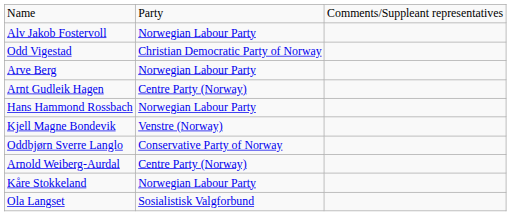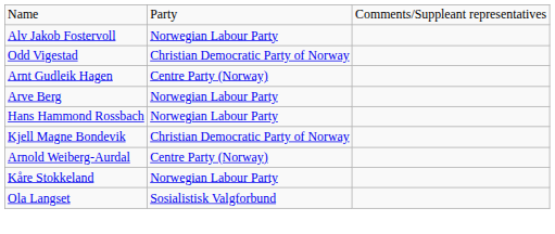 <table class="wikitable">
 <tr>
 <td>Name</td>
 <td>Party</td>
 <td>Comments/Suppleant representatives</td>
 </tr>
 <tr>
 <td><a href='#'>Alv Jakob Fostervoll</a></td>
 <td><a href='#'>Norwegian Labour Party</a></td>
 <td></td>
 </tr>
 <tr>
 <td><a href='#'>Odd Vigestad</a></td>
 <td><a href='#'>Christian Democratic Party of Norway</a></td>
 <td></td>
 </tr>
 <tr>
-<td><a href='#'>Arve Berg</a></td>
-<td><a href='#'>Norwegian Labour Party</a></td>
+<td><a href='#'>Arnt Gudleik Hagen</a></td>
+<td><a href='#'>Centre Party (Norway)</a></td>
 <td></td>
 </tr>
 <tr>
-<td><a href='#'>Arnt Gudleik Hagen</a></td>
-<td><a href='#'>Centre Party (Norway)</a></td>
+<td><a href='#'>Arve Berg</a></td>
+<td><a href='#'>Norwegian Labour Party</a></td>
 <td></td>
 </tr>
 <tr>
 <td><a href='#'>Hans Hammond Rossbach</a></td>
 <td><a href='#'>Norwegian Labour Party</a></td>
 <td></td>
 </tr>
 <tr>
 <td><a href='#'>Kjell Magne Bondevik</a></td>
-<td><a href='#'>Venstre (Norway)</a></td>
-<td></td>
-</tr>
-<tr>
-<td><a href='#'>Oddbjørn Sverre Langlo</a></td>
-<td><a href='#'>Conservative Party of Norway</a></td>
+<td><a href='#'>Christian Democratic Party of Norway</a></td>
 <td></td>
 </tr>
 <tr>
 <td><a href='#'>Arnold Weiberg-Aurdal</a></td>
 <td><a href='#'>Centre Party (Norway)</a></td>
 <td></td>
 </tr>
 <tr>
 <td><a href='#'>Kåre Stokkeland</a></td>
 <td><a href='#'>Norwegian Labour Party</a></td>
 <td></td>
 </tr>
 <tr>
 <td><a href='#'>Ola Langset</a></td>
 <td><a href='#'>Sosialistisk Valgforbund</a></td>
 <td></td>
 </tr>
 </table>
